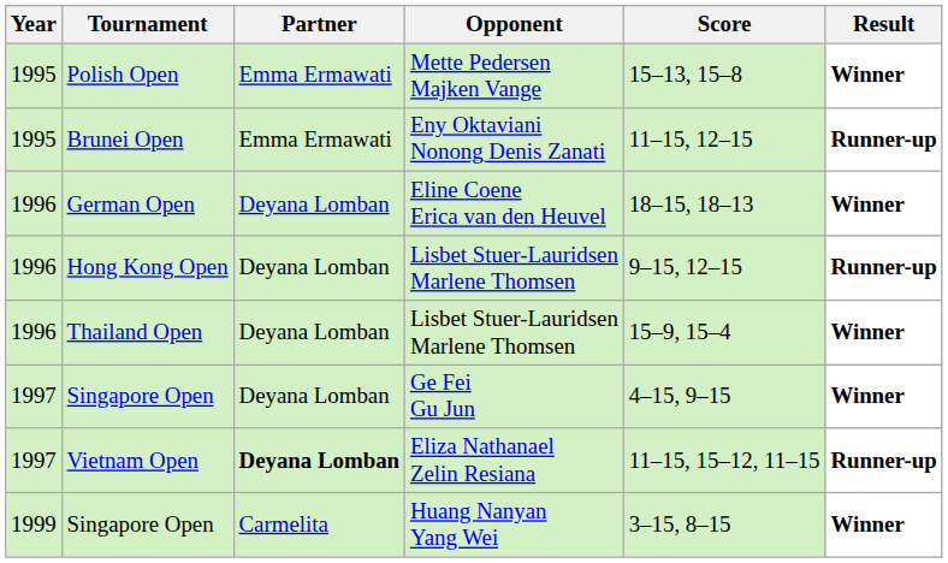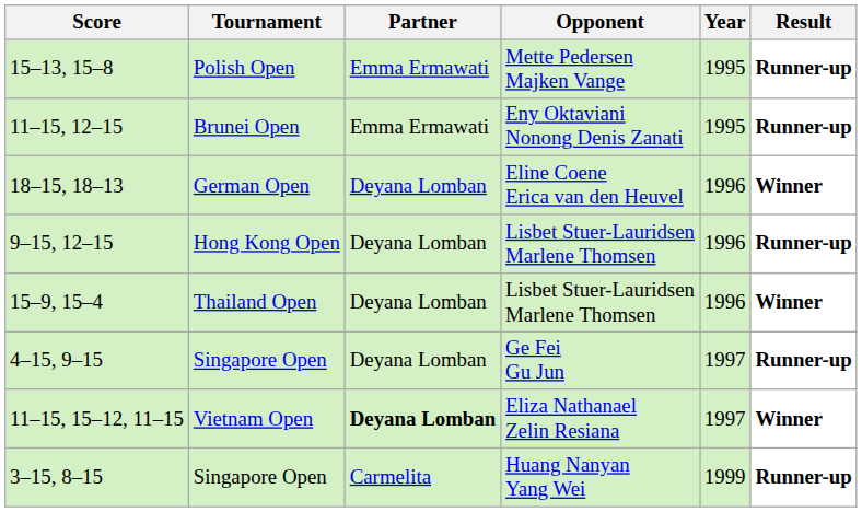 <table class="sortable wikitable" style="font-size: 90%;">
 <tr>
-<th>Year</th>
+<th>Score</th>
 <th>Tournament</th>
 <th>Partner</th>
 <th>Opponent</th>
-<th>Score</th>
+<th>Year</th>
 <th>Result</th>
 </tr>
 <tr style="background:#D4F1C5">
-<td align="center">1995</td>
+<td align="left">15–13, 15–8</td>
 <td align="left"><a href='#'>Polish Open</a></td>
 <td align="left"> <a href='#'>Emma Ermawati</a></td>
 <td align="left"> <a href='#'>Mette Pedersen</a> <br>  <a href='#'>Majken Vange</a></td>
-<td align="left">15–13, 15–8</td>
+<td align="center">1995</td>
+<td style="text-align:left; background:white"> <strong>Runner-up</strong></td>
+</tr>
+<tr style="background:#D4F1C5">
+<td align="left">11–15, 12–15</td>
+<td align="left"><a href='#'>Brunei Open</a></td>
+<td align="left"> Emma Ermawati</td>
+<td align="left"> <a href='#'>Eny Oktaviani</a> <br>  <a href='#'>Nonong Denis Zanati</a></td>
+<td align="center">1995</td>
+<td style="text-align:left; background:white"> <strong>Runner-up</strong></td>
+</tr>
+<tr style="background:#D4F1C5">
+<td align="left">18–15, 18–13</td>
+<td align="left"><a href='#'>German Open</a></td>
+<td align="left"> <a href='#'>Deyana Lomban</a></td>
+<td align="left"> <a href='#'>Eline Coene</a> <br>  <a href='#'>Erica van den Heuvel</a></td>
+<td align="center">1996</td>
 <td style="text-align:left; background:white"> <strong>Winner</strong></td>
 </tr>
 <tr style="background:#D4F1C5">
-<td align="center">1995</td>
-<td align="left"><a href='#'>Brunei Open</a></td>
-<td align="left"> Emma Ermawati</td>
-<td align="left"> <a href='#'>Eny Oktaviani</a> <br>  <a href='#'>Nonong Denis Zanati</a></td>
-<td align="left">11–15, 12–15</td>
+<td align="left">9–15, 12–15</td>
+<td align="left"><a href='#'>Hong Kong Open</a></td>
+<td align="left"> Deyana Lomban</td>
+<td align="left"> <a href='#'>Lisbet Stuer-Lauridsen</a> <br>  <a href='#'>Marlene Thomsen</a></td>
+<td align="center">1996</td>
 <td style="text-align:left; background:white"> <strong>Runner-up</strong></td>
 </tr>
 <tr style="background:#D4F1C5">
+<td align="left">15–9, 15–4</td>
+<td align="left"><a href='#'>Thailand Open</a></td>
+<td align="left"> Deyana Lomban</td>
+<td align="left"> Lisbet Stuer-Lauridsen <br>  Marlene Thomsen</td>
 <td align="center">1996</td>
-<td align="left"><a href='#'>German Open</a></td>
-<td align="left"> <a href='#'>Deyana Lomban</a></td>
-<td align="left"> <a href='#'>Eline Coene</a> <br>  <a href='#'>Erica van den Heuvel</a></td>
-<td align="left">18–15, 18–13</td>
 <td style="text-align:left; background:white"> <strong>Winner</strong></td>
 </tr>
 <tr style="background:#D4F1C5">
-<td align="center">1996</td>
-<td align="left"><a href='#'>Hong Kong Open</a></td>
+<td align="left">4–15, 9–15</td>
+<td align="left"><a href='#'>Singapore Open</a></td>
 <td align="left"> Deyana Lomban</td>
-<td align="left"> <a href='#'>Lisbet Stuer-Lauridsen</a> <br>  <a href='#'>Marlene Thomsen</a></td>
-<td align="left">9–15, 12–15</td>
+<td align="left"> <a href='#'>Ge Fei</a> <br>  <a href='#'>Gu Jun</a></td>
+<td align="center">1997</td>
 <td style="text-align:left; background:white"> <strong>Runner-up</strong></td>
 </tr>
 <tr style="background:#D4F1C5">
-<td align="center">1996</td>
-<td align="left"><a href='#'>Thailand Open</a></td>
-<td align="left"> Deyana Lomban</td>
-<td align="left"> Lisbet Stuer-Lauridsen <br>  Marlene Thomsen</td>
-<td align="left">15–9, 15–4</td>
+<td align="left">11–15, 15–12, 11–15</td>
+<td align="left"><a href='#'>Vietnam Open</a></td>
+<td align="left"><strong> Deyana Lomban</strong></td>
+<td align="left"> <a href='#'>Eliza Nathanael</a> <br>  <a href='#'>Zelin Resiana</a></td>
+<td align="center">1997</td>
 <td style="text-align:left; background:white"> <strong>Winner</strong></td>
 </tr>
 <tr style="background:#D4F1C5">
-<td align="center">1997</td>
-<td align="left"><a href='#'>Singapore Open</a></td>
-<td align="left"> Deyana Lomban</td>
-<td align="left"> <a href='#'>Ge Fei</a> <br>  <a href='#'>Gu Jun</a></td>
-<td align="left">4–15, 9–15</td>
-<td style="text-align:left; background:white"> <strong>Winner</strong></td>
-</tr>
-<tr style="background:#D4F1C5">
-<td align="center">1997</td>
-<td align="left"><a href='#'>Vietnam Open</a></td>
-<td align="left"><strong> Deyana Lomban</strong></td>
-<td align="left"> <a href='#'>Eliza Nathanael</a> <br>  <a href='#'>Zelin Resiana</a></td>
-<td align="left">11–15, 15–12, 11–15</td>
-<td style="text-align:left; background:white"> <strong>Runner-up</strong></td>
-</tr>
-<tr style="background:#D4F1C5">
-<td align="center">1999</td>
+<td align="left">3–15, 8–15</td>
 <td align="left">Singapore Open</td>
 <td align="left"> <a href='#'>Carmelita</a></td>
 <td align="left"> <a href='#'>Huang Nanyan</a> <br>  <a href='#'>Yang Wei</a></td>
-<td align="left">3–15, 8–15</td>
-<td style="text-align:left; background:white"> <strong>Winner</strong></td>
+<td align="center">1999</td>
+<td style="text-align:left; background:white"> <strong>Runner-up</strong></td>
 </tr>
 </table>
